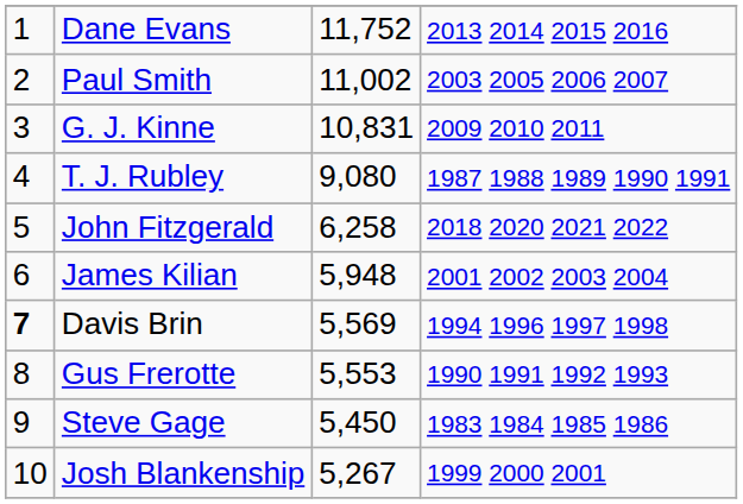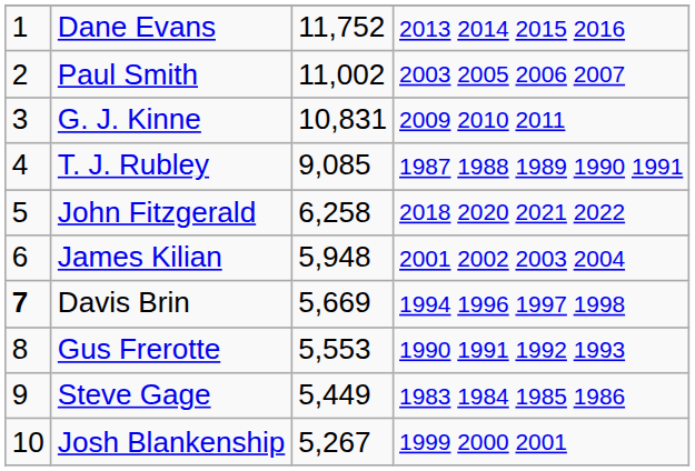 <table class="wikitable">
 <tr>
 </tr>
 <tr>
 <td>1</td>
 <td><a href='#'>Dane Evans</a></td>
 <td><abbr>11,752</abbr></td>
 <td style="font-size:80%;"><a href='#'>2013</a> <a href='#'>2014</a> <a href='#'>2015</a> <a href='#'>2016</a></td>
 </tr>
 <tr>
 <td>2</td>
 <td><a href='#'>Paul Smith</a></td>
 <td><abbr>11,002</abbr></td>
 <td style="font-size:80%;"><a href='#'>2003</a> <a href='#'>2005</a> <a href='#'>2006</a> <a href='#'>2007</a></td>
 </tr>
 <tr>
 <td>3</td>
 <td><a href='#'>G. J. Kinne</a></td>
 <td><abbr>10,831</abbr></td>
 <td style="font-size:80%;"><a href='#'>2009</a> <a href='#'>2010</a> <a href='#'>2011</a></td>
 </tr>
 <tr>
 <td>4</td>
 <td><a href='#'>T. J. Rubley</a></td>
-<td><abbr>9,080</abbr></td>
+<td><abbr>9,085</abbr></td>
 <td style="font-size:80%;"><a href='#'>1987</a> <a href='#'>1988</a> <a href='#'>1989</a> <a href='#'>1990</a> <a href='#'>1991</a></td>
 </tr>
 <tr>
 <td>5</td>
 <td><a href='#'>John Fitzgerald</a></td>
 <td><abbr>6,258</abbr></td>
 <td style="font-size:80%;"><a href='#'>2018</a> <a href='#'>2020</a> <a href='#'>2021</a> <a href='#'>2022</a></td>
 </tr>
 <tr>
 <td>6</td>
 <td><a href='#'>James Kilian</a></td>
 <td><abbr>5,948</abbr></td>
 <td style="font-size:80%;"><a href='#'>2001</a> <a href='#'>2002</a> <a href='#'>2003</a> <a href='#'>2004</a></td>
 </tr>
 <tr>
 <td><strong>7</strong></td>
 <td>Davis Brin</td>
-<td><abbr>5,569</abbr></td>
+<td><abbr>5,669</abbr></td>
 <td style="font-size:80%;"><a href='#'>1994</a> <a href='#'>1996</a> <a href='#'>1997</a> <a href='#'>1998</a></td>
 </tr>
 <tr>
 <td>8</td>
 <td><a href='#'>Gus Frerotte</a></td>
 <td><abbr>5,553</abbr></td>
 <td style="font-size:80%;"><a href='#'>1990</a> <a href='#'>1991</a> <a href='#'>1992</a> <a href='#'>1993</a></td>
 </tr>
 <tr>
 <td>9</td>
 <td><a href='#'>Steve Gage</a></td>
-<td><abbr>5,450</abbr></td>
+<td><abbr>5,449</abbr></td>
 <td style="font-size:80%;"><a href='#'>1983</a> <a href='#'>1984</a> <a href='#'>1985</a> <a href='#'>1986</a></td>
 </tr>
 <tr>
 <td>10</td>
 <td><a href='#'>Josh Blankenship</a></td>
 <td><abbr>5,267</abbr></td>
 <td style="font-size:80%;"><a href='#'>1999</a> <a href='#'>2000</a> <a href='#'>2001</a></td>
 </tr>
 </table>
